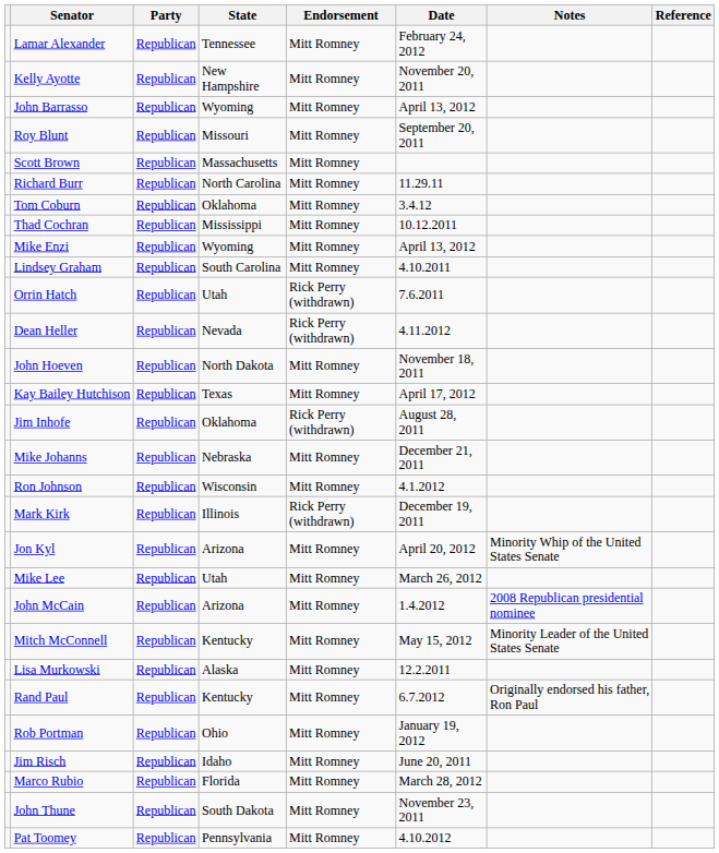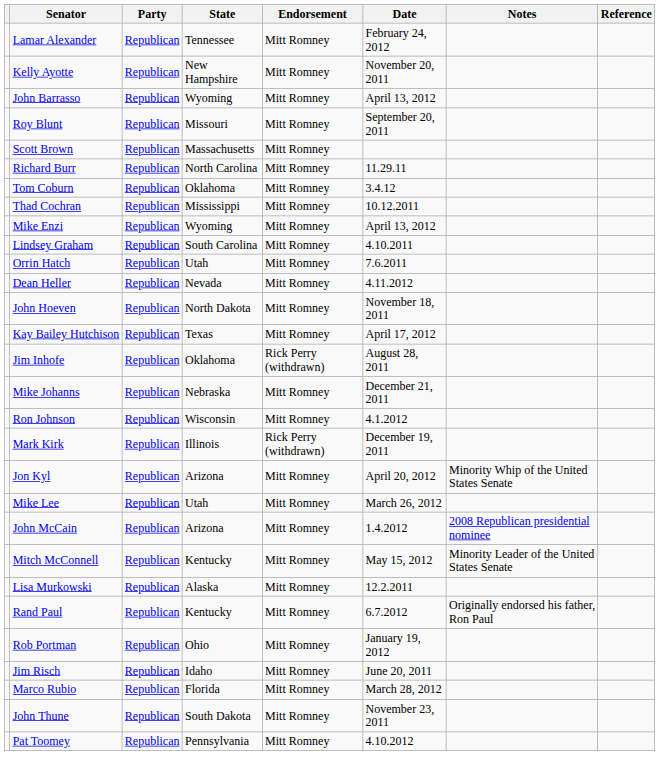 <table class="wikitable sortable">
 <tr valign=bottom>
 <th class="unsortable"></th>
 <th>Senator</th>
 <th>Party</th>
 <th>State</th>
 <th>Endorsement</th>
 <th data-sort-type="date">Date</th>
 <th>Notes</th>
 <th class="unsortable">Reference</th>
 </tr>
 <tr>
 <td></td>
 <td nowrap><a href='#'>Lamar Alexander</a></td>
 <td><a href='#'>Republican</a></td>
 <td>Tennessee</td>
 <td>Mitt Romney</td>
 <td>February 24, 2012</td>
 <td></td>
 <td></td>
 </tr>
 <tr>
 <td></td>
 <td nowrap><a href='#'>Kelly Ayotte</a></td>
 <td><a href='#'>Republican</a></td>
 <td>New Hampshire</td>
 <td>Mitt Romney</td>
 <td>November 20, 2011</td>
 <td></td>
 <td></td>
 </tr>
 <tr>
 <td></td>
 <td nowrap><a href='#'>John Barrasso</a></td>
 <td><a href='#'>Republican</a></td>
 <td>Wyoming</td>
 <td>Mitt Romney</td>
 <td>April 13, 2012</td>
 <td></td>
 <td></td>
 </tr>
 <tr>
 <td></td>
 <td nowrap><a href='#'>Roy Blunt</a></td>
 <td><a href='#'>Republican</a></td>
 <td>Missouri</td>
 <td>Mitt Romney</td>
 <td>September 20, 2011</td>
 <td></td>
 <td></td>
 </tr>
 <tr>
 <td></td>
 <td nowrap><a href='#'>Scott Brown</a></td>
 <td><a href='#'>Republican</a></td>
 <td>Massachusetts</td>
 <td>Mitt Romney</td>
 <td></td>
 <td></td>
 <td></td>
 </tr>
 <tr>
 <td></td>
 <td nowrap><a href='#'>Richard Burr</a></td>
 <td><a href='#'>Republican</a></td>
 <td>North Carolina</td>
 <td>Mitt Romney</td>
 <td>11.29.11</td>
 <td></td>
 <td></td>
 </tr>
 <tr>
 <td></td>
 <td nowrap><a href='#'>Tom Coburn</a></td>
 <td><a href='#'>Republican</a></td>
 <td>Oklahoma</td>
 <td>Mitt Romney</td>
 <td>3.4.12</td>
 <td></td>
 <td></td>
 </tr>
 <tr>
 <td></td>
 <td nowrap><a href='#'>Thad Cochran</a></td>
 <td><a href='#'>Republican</a></td>
 <td>Mississippi</td>
 <td>Mitt Romney</td>
 <td>10.12.2011</td>
 <td></td>
 <td></td>
 </tr>
 <tr>
 <td></td>
 <td nowrap><a href='#'>Mike Enzi</a></td>
 <td><a href='#'>Republican</a></td>
 <td>Wyoming</td>
 <td>Mitt Romney</td>
 <td>April 13, 2012</td>
 <td></td>
 <td></td>
 </tr>
 <tr>
 <td></td>
 <td nowrap><a href='#'>Lindsey Graham</a></td>
 <td><a href='#'>Republican</a></td>
 <td>South Carolina</td>
 <td>Mitt Romney</td>
 <td>4.10.2011</td>
 <td></td>
 <td></td>
 </tr>
 <tr>
 <td></td>
 <td nowrap><a href='#'>Orrin Hatch</a></td>
 <td><a href='#'>Republican</a></td>
 <td>Utah</td>
-<td>Rick Perry (withdrawn)</td>
+<td>Mitt Romney</td>
 <td>7.6.2011</td>
 <td></td>
 <td></td>
 </tr>
 <tr>
 <td></td>
 <td nowrap><a href='#'>Dean Heller</a></td>
 <td><a href='#'>Republican</a></td>
 <td>Nevada</td>
-<td>Rick Perry (withdrawn)</td>
+<td>Mitt Romney</td>
 <td>4.11.2012</td>
 <td></td>
 <td></td>
 </tr>
 <tr>
 <td></td>
 <td nowrap><a href='#'>John Hoeven</a></td>
 <td><a href='#'>Republican</a></td>
 <td>North Dakota</td>
 <td>Mitt Romney</td>
 <td>November 18, 2011</td>
 <td></td>
 <td></td>
 </tr>
 <tr>
 <td></td>
 <td nowrap><a href='#'>Kay Bailey Hutchison</a></td>
 <td><a href='#'>Republican</a></td>
 <td>Texas</td>
 <td>Mitt Romney</td>
 <td>April 17, 2012</td>
 <td></td>
 <td></td>
 </tr>
 <tr>
 <td></td>
 <td nowrap><a href='#'>Jim Inhofe</a></td>
 <td><a href='#'>Republican</a></td>
 <td>Oklahoma</td>
 <td>Rick Perry (withdrawn)</td>
 <td>August 28, 2011</td>
 <td></td>
 <td></td>
 </tr>
 <tr>
 <td></td>
 <td nowrap><a href='#'>Mike Johanns</a></td>
 <td><a href='#'>Republican</a></td>
 <td>Nebraska</td>
 <td>Mitt Romney</td>
 <td>December 21, 2011</td>
 <td></td>
 <td></td>
 </tr>
 <tr>
 <td></td>
 <td nowrap><a href='#'>Ron Johnson</a></td>
 <td><a href='#'>Republican</a></td>
 <td>Wisconsin</td>
 <td>Mitt Romney</td>
 <td>4.1.2012</td>
 <td></td>
 <td></td>
 </tr>
 <tr>
 <td></td>
 <td nowrap><a href='#'>Mark Kirk</a></td>
 <td><a href='#'>Republican</a></td>
 <td>Illinois</td>
 <td>Rick Perry (withdrawn)</td>
 <td>December 19, 2011</td>
 <td></td>
 <td></td>
 </tr>
 <tr>
 <td></td>
 <td nowrap><a href='#'>Jon Kyl</a></td>
 <td><a href='#'>Republican</a></td>
 <td>Arizona</td>
 <td>Mitt Romney</td>
 <td>April 20, 2012</td>
 <td>Minority Whip of the United States Senate</td>
 <td></td>
 </tr>
 <tr>
 <td></td>
 <td nowrap><a href='#'>Mike Lee</a></td>
 <td><a href='#'>Republican</a></td>
 <td>Utah</td>
 <td>Mitt Romney</td>
 <td>March 26, 2012</td>
 <td></td>
 <td></td>
 </tr>
 <tr>
 <td></td>
 <td nowrap><a href='#'>John McCain</a></td>
 <td><a href='#'>Republican</a></td>
 <td>Arizona</td>
 <td>Mitt Romney</td>
 <td>1.4.2012</td>
 <td><a href='#'>2008 Republican presidential nominee</a></td>
 <td></td>
 </tr>
 <tr>
 <td></td>
 <td nowrap><a href='#'>Mitch McConnell</a></td>
 <td><a href='#'>Republican</a></td>
 <td>Kentucky</td>
 <td>Mitt Romney</td>
 <td>May 15, 2012</td>
 <td>Minority Leader of the United States Senate</td>
 <td></td>
 </tr>
 <tr>
 <td></td>
 <td nowrap><a href='#'>Lisa Murkowski</a></td>
 <td><a href='#'>Republican</a></td>
 <td>Alaska</td>
 <td>Mitt Romney</td>
 <td>12.2.2011</td>
 <td></td>
 <td></td>
 </tr>
 <tr>
 <td></td>
 <td nowrap><a href='#'>Rand Paul</a></td>
 <td><a href='#'>Republican</a></td>
 <td>Kentucky</td>
 <td>Mitt Romney</td>
 <td>6.7.2012</td>
 <td>Originally endorsed his father, Ron Paul</td>
 <td></td>
 </tr>
 <tr>
 <td></td>
 <td nowrap><a href='#'>Rob Portman</a></td>
 <td><a href='#'>Republican</a></td>
 <td>Ohio</td>
 <td>Mitt Romney</td>
 <td>January 19, 2012</td>
 <td></td>
 <td></td>
 </tr>
 <tr>
 <td></td>
 <td nowrap><a href='#'>Jim Risch</a></td>
 <td><a href='#'>Republican</a></td>
 <td>Idaho</td>
 <td>Mitt Romney</td>
 <td>June 20, 2011</td>
 <td></td>
 <td></td>
 </tr>
 <tr>
 <td></td>
 <td nowrap><a href='#'>Marco Rubio</a></td>
 <td><a href='#'>Republican</a></td>
 <td>Florida</td>
 <td>Mitt Romney</td>
 <td>March 28, 2012</td>
 <td></td>
 <td></td>
 </tr>
 <tr>
 <td></td>
 <td nowrap><a href='#'>John Thune</a></td>
 <td><a href='#'>Republican</a></td>
 <td>South Dakota</td>
 <td>Mitt Romney</td>
 <td>November 23, 2011</td>
 <td></td>
 <td></td>
 </tr>
 <tr>
 <td></td>
 <td nowrap><a href='#'>Pat Toomey</a></td>
 <td><a href='#'>Republican</a></td>
 <td>Pennsylvania</td>
 <td>Mitt Romney</td>
 <td>4.10.2012</td>
 <td></td>
 <td></td>
 </tr>
 </table>
